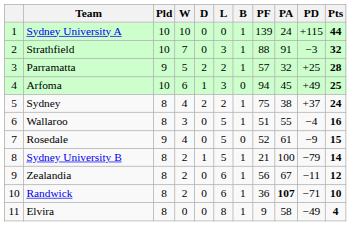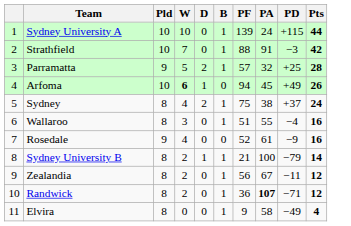 <table class="wikitable" style="text-align:center;">
 <tr>
 <th width="20"></th>
 <th width="175">Team</th>
 <th width="20">Pld</th>
 <th width="20">W</th>
 <th width="20">D</th>
-<th width="20">L</th>
 <th width="20">B</th>
 <th width="20">PF</th>
 <th width="20">PA</th>
 <th width="20">PD</th>
 <th width="20">Pts</th>
 </tr>
 <tr style="background: #ccffcc;">
 <td>1</td>
 <td style="text-align:left;"> <a href='#'>Sydney University A</a></td>
 <td>10</td>
 <td>10</td>
-<td>0</td>
 <td>0</td>
 <td>1</td>
 <td>139</td>
 <td>24</td>
 <td>+115</td>
 <td><strong>44</strong></td>
 </tr>
 <tr style="background: #ccffcc;">
 <td>2</td>
 <td style="text-align:left;"> Strathfield</td>
 <td>10</td>
 <td>7</td>
 <td>0</td>
-<td>3</td>
 <td>1</td>
 <td>88</td>
 <td>91</td>
 <td>−3</td>
-<td><strong>32</strong></td>
+<td><strong>42</strong></td>
 </tr>
 <tr style="background: #ccffcc;">
 <td>3</td>
 <td style="text-align:left;"> Parramatta</td>
 <td>9</td>
 <td>5</td>
-<td>2</td>
 <td>2</td>
 <td>1</td>
 <td>57</td>
 <td>32</td>
 <td>+25</td>
 <td><strong>28</strong></td>
 </tr>
 <tr style="background: #ccffcc;">
 <td>4</td>
 <td style="text-align:left;"> Arfoma</td>
 <td>10</td>
-<td>6</td>
+<td><strong>6</strong></td>
 <td>1</td>
-<td>3</td>
 <td>0</td>
 <td>94</td>
 <td>45</td>
 <td>+49</td>
-<td><strong>25</strong></td>
+<td><strong>26</strong></td>
 </tr>
 <tr>
 <td>5</td>
 <td style="text-align:left;"> Sydney</td>
 <td>8</td>
 <td>4</td>
-<td>2</td>
 <td>2</td>
 <td>1</td>
 <td>75</td>
 <td>38</td>
 <td>+37</td>
 <td><strong>24</strong></td>
 </tr>
 <tr>
 <td>6</td>
 <td style="text-align:left;"> Wallaroo</td>
 <td>8</td>
 <td>3</td>
 <td>0</td>
-<td>5</td>
 <td>1</td>
 <td>51</td>
 <td>55</td>
 <td>−4</td>
 <td><strong>16</strong></td>
 </tr>
 <tr>
 <td>7</td>
 <td style="text-align:left;"> Rosedale</td>
 <td>9</td>
 <td>4</td>
 <td>0</td>
-<td>5</td>
 <td>0</td>
 <td>52</td>
 <td>61</td>
 <td>−9</td>
-<td><strong>15</strong></td>
+<td><strong>16</strong></td>
 </tr>
 <tr>
 <td>8</td>
 <td style="text-align:left;"> <a href='#'>Sydney University B</a></td>
 <td>8</td>
 <td>2</td>
 <td>1</td>
-<td>5</td>
 <td>1</td>
 <td>21</td>
 <td>100</td>
 <td>−79</td>
 <td><strong>14</strong></td>
 </tr>
 <tr>
 <td>9</td>
 <td style="text-align:left;"> Zealandia</td>
 <td>8</td>
 <td>2</td>
 <td>0</td>
-<td>6</td>
 <td>1</td>
 <td>56</td>
 <td>67</td>
 <td>−11</td>
 <td><strong>12</strong></td>
 </tr>
 <tr>
 <td>10</td>
 <td style="text-align:left;"> <a href='#'>Randwick</a></td>
 <td>8</td>
 <td>2</td>
 <td>0</td>
-<td>6</td>
 <td>1</td>
 <td>36</td>
 <td><strong>107</strong></td>
 <td>−71</td>
-<td><strong>10</strong></td>
+<td><strong>12</strong></td>
 </tr>
 <tr>
 <td>11</td>
 <td style="text-align:left;">Elvira</td>
 <td>8</td>
 <td>0</td>
 <td>0</td>
-<td>8</td>
 <td>1</td>
 <td>9</td>
 <td>58</td>
 <td>−49</td>
 <td><strong>4</strong></td>
 </tr>
 </table>
